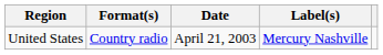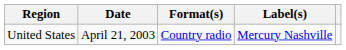 <table class="wikitable">
 <tr>
 <th>Region</th>
+<th>Date</th>
 <th>Format(s)</th>
-<th>Date</th>
 <th>Label(s)</th>
 <th></th>
 </tr>
 <tr>
 <td>United States</td>
+<td>April 21, 2003</td>
 <td><a href='#'>Country radio</a></td>
-<td>April 21, 2003</td>
 <td><a href='#'>Mercury Nashville</a></td>
 <td></td>
 </tr>
 </table>
